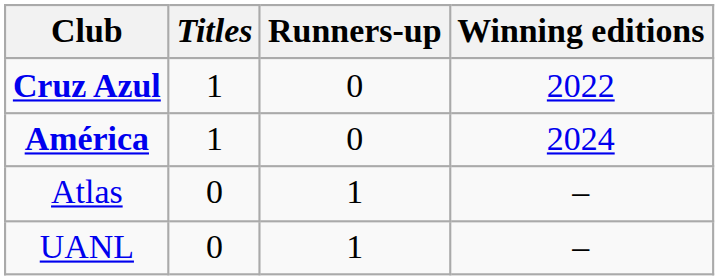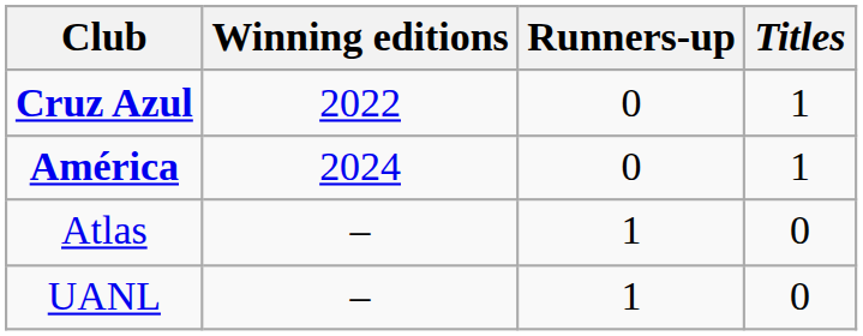 <table class="wikitable" style="text-align: center;">
 <tr>
 <th>Club</th>
+<th>Winning editions</th>
+<th>Runners-up</th>
 <th><em>Titles</em></th>
-<th>Runners-up</th>
-<th>Winning editions</th>
 </tr>
 <tr>
 <td><strong><a href='#'>Cruz Azul</a></strong></td>
+<td><a href='#'>2022</a></td>
+<td>0</td>
 <td>1</td>
-<td>0</td>
-<td><a href='#'>2022</a></td>
 </tr>
 <tr>
 <td><strong><a href='#'>América</a></strong></td>
+<td><a href='#'>2024</a></td>
+<td>0</td>
 <td>1</td>
-<td>0</td>
-<td><a href='#'>2024</a></td>
 </tr>
 <tr>
 <td><a href='#'>Atlas</a></td>
+<td>–</td>
+<td>1</td>
 <td>0</td>
-<td>1</td>
-<td>–</td>
 </tr>
 <tr>
 <td><a href='#'>UANL</a></td>
+<td>–</td>
+<td>1</td>
 <td>0</td>
-<td>1</td>
-<td>–</td>
 </tr>
 </table>
